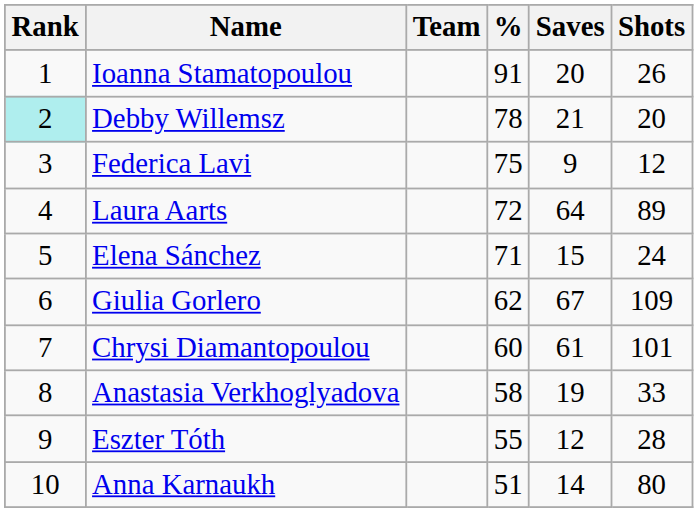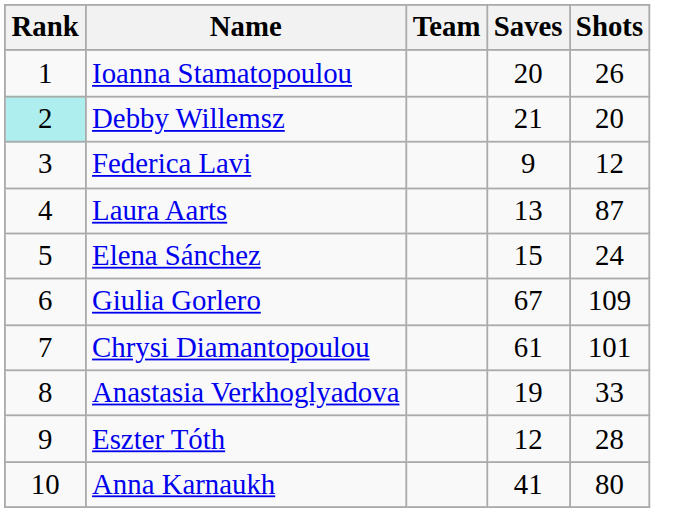 <table class="wikitable" style="text-align: center;">
 <tr>
 <th>Rank</th>
 <th>Name</th>
 <th>Team</th>
-<th>%</th>
 <th>Saves</th>
 <th>Shots</th>
 </tr>
 <tr>
 <td>1</td>
 <td align="left"><a href='#'>Ioanna Stamatopoulou</a></td>
 <td align="left"></td>
-<td>91</td>
 <td>20</td>
 <td>26</td>
 </tr>
 <tr>
 <td style="background: paleturquoise;">2</td>
 <td align="left"><a href='#'>Debby Willemsz</a></td>
 <td align="left"></td>
-<td>78</td>
 <td>21</td>
 <td>20</td>
 </tr>
 <tr>
 <td>3</td>
 <td align="left"><a href='#'>Federica Lavi</a></td>
 <td align="left"></td>
-<td>75</td>
 <td>9</td>
 <td>12</td>
 </tr>
 <tr>
 <td>4</td>
 <td align="left"><a href='#'>Laura Aarts</a></td>
 <td align="left"></td>
-<td>72</td>
-<td>64</td>
-<td>89</td>
+<td>13</td>
+<td>87</td>
 </tr>
 <tr>
 <td>5</td>
 <td align="left"><a href='#'>Elena Sánchez</a></td>
 <td align="left"></td>
-<td>71</td>
 <td>15</td>
 <td>24</td>
 </tr>
 <tr>
 <td>6</td>
 <td align="left"><a href='#'>Giulia Gorlero</a></td>
 <td align="left"></td>
-<td>62</td>
 <td>67</td>
 <td>109</td>
 </tr>
 <tr>
 <td>7</td>
 <td align="left"><a href='#'>Chrysi Diamantopoulou</a></td>
 <td align="left"></td>
-<td>60</td>
 <td>61</td>
 <td>101</td>
 </tr>
 <tr>
 <td>8</td>
 <td align="left"><a href='#'>Anastasia Verkhoglyadova</a></td>
 <td align="left"></td>
-<td>58</td>
 <td>19</td>
 <td>33</td>
 </tr>
 <tr>
 <td>9</td>
 <td align="left"><a href='#'>Eszter Tóth</a></td>
 <td align="left"></td>
-<td>55</td>
 <td>12</td>
 <td>28</td>
 </tr>
 <tr>
 <td>10</td>
 <td align="left"><a href='#'>Anna Karnaukh</a></td>
 <td align="left"></td>
-<td>51</td>
-<td>14</td>
+<td>41</td>
 <td>80</td>
 </tr>
 </table>
